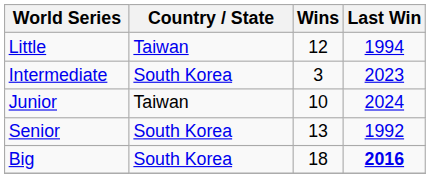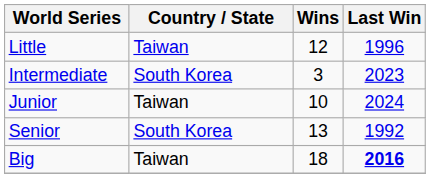 <table class="wikitable">
 <tr>
 <th width=105>World Series</th>
 <th width=140>Country / State</th>
 <th>Wins</th>
 <th>Last Win</th>
 </tr>
 <tr>
 <td><a href='#'>Little</a></td>
 <td> <a href='#'>Taiwan</a></td>
 <td align="center">12</td>
-<td align="center"><a href='#'>1994</a></td>
+<td align="center"><a href='#'>1996</a></td>
 </tr>
 <tr>
 <td><a href='#'>Intermediate</a></td>
 <td> <a href='#'>South Korea</a></td>
 <td align="center">3</td>
 <td align="center"><a href='#'>2023</a></td>
 </tr>
 <tr>
 <td><a href='#'>Junior</a></td>
 <td> Taiwan</td>
 <td align="center">10</td>
 <td align="center"><a href='#'>2024</a></td>
 </tr>
 <tr>
 <td><a href='#'>Senior</a></td>
 <td> <a href='#'>South Korea</a></td>
 <td align="center">13</td>
 <td align="center"><a href='#'>1992</a></td>
 </tr>
 <tr>
 <td><a href='#'>Big</a></td>
-<td> <a href='#'>South Korea</a></td>
+<td> Taiwan</td>
 <td align="center">18</td>
 <td align="center"><strong><a href='#'>2016</a></strong></td>
 </tr>
 <tr>
 </tr>
 </table>
